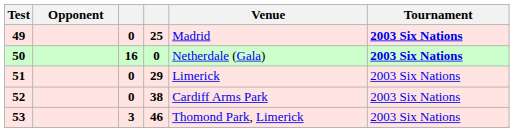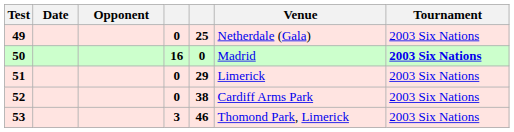 <table class="wikitable sortable" style="width:100%">
 <tr>
 <th style="width:5%">Test</th>
+<th style="width:9%">Date</th>
 <th style="width:17%">Opponent</th>
 <th style="width:5%"></th>
 <th style="width:5%"></th>
 <th>Venue</th>
 <th>Tournament</th>
 </tr>
 <tr bgcolor="FFE4E1">
 <td align="center"><strong>49</strong></td>
 <td></td>
+<td></td>
 <td align="center"><strong>0</strong></td>
 <td align="center"><strong>25</strong></td>
-<td><a href='#'>Madrid</a></td>
-<td><strong><a href='#'>2003 Six Nations</a></strong></td>
+<td><a href='#'>Netherdale</a> (<a href='#'>Gala</a>)</td>
+<td><a href='#'>2003 Six Nations</a></td>
 </tr>
 <tr bgcolor="#ccffcc">
 <td align="center"><strong>50</strong></td>
 <td></td>
+<td></td>
 <td align="center"><strong>16</strong></td>
 <td align="center"><strong>0</strong></td>
-<td><a href='#'>Netherdale</a> (<a href='#'>Gala</a>)</td>
+<td><a href='#'>Madrid</a></td>
 <td><strong><a href='#'>2003 Six Nations</a></strong></td>
 </tr>
 <tr bgcolor="FFE4E1">
 <td align="center"><strong>51</strong></td>
+<td></td>
 <td></td>
 <td align="center"><strong>0</strong></td>
 <td align="center"><strong>29</strong></td>
 <td><a href='#'>Limerick</a></td>
 <td><a href='#'>2003 Six Nations</a></td>
 </tr>
 <tr bgcolor="FFE4E1">
 <td align="center"><strong>52</strong></td>
 <td></td>
+<td></td>
 <td align="center"><strong>0</strong></td>
 <td align="center"><strong>38</strong></td>
 <td><a href='#'>Cardiff Arms Park</a></td>
 <td><a href='#'>2003 Six Nations</a></td>
 </tr>
 <tr bgcolor="FFE4E1">
 <td align="center"><strong>53</strong></td>
 <td></td>
+<td></td>
 <td align="center"><strong>3</strong></td>
 <td align="center"><strong>46</strong></td>
 <td><a href='#'>Thomond Park</a>, <a href='#'>Limerick</a></td>
 <td><a href='#'>2003 Six Nations</a></td>
 </tr>
 </table>
